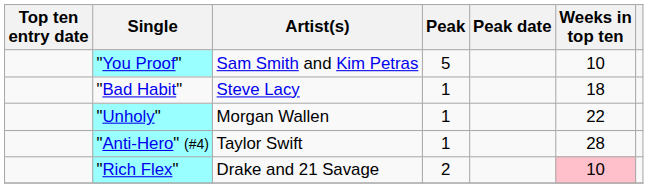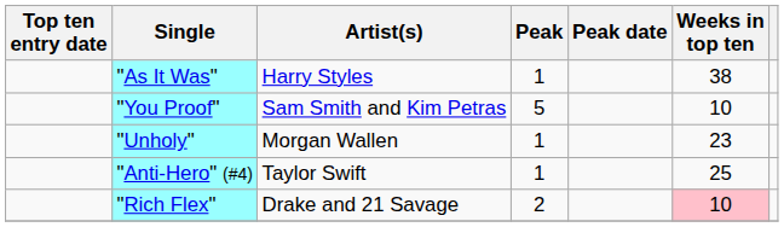 <table class="wikitable sortable">
 <tr>
 <th>Top ten<br>entry date</th>
 <th>Single</th>
 <th>Artist(s)</th>
 <th data-sort-type="number">Peak</th>
 <th>Peak date</th>
 <th data-sort-type="number">Weeks in<br>top ten</th>
 <th></th>
 </tr>
 <tr>
 <td></td>
+<td style= "background:#9ff;">"<a href='#'>As It Was</a>" </td>
+<td><a href='#'>Harry Styles</a></td>
+<td style="text-align:center;">1</td>
+<td></td>
+<td style="text-align:center;">38</td>
+<td style="text-align:center;"></td>
+</tr>
+<tr>
+<td></td>
 <td style= "background:#9ff;">"<a href='#'>You Proof</a>" </td>
 <td><a href='#'>Sam Smith</a> and <a href='#'>Kim Petras</a></td>
 <td style="text-align:center;">5</td>
 <td></td>
 <td style="text-align:center;">10</td>
 <td style="text-align:center;"></td>
 </tr>
 <tr>
 <td></td>
-<td>"<a href='#'>Bad Habit</a>"</td>
-<td><a href='#'>Steve Lacy</a></td>
-<td style="text-align:center;">1</td>
-<td></td>
-<td style="text-align:center;">18</td>
-<td style="text-align:center;"></td>
-</tr>
-<tr>
-<td></td>
 <td style= "background:#9ff;">"<a href='#'>Unholy</a>" </td>
 <td>Morgan Wallen</td>
 <td style="text-align:center;">1</td>
 <td></td>
-<td style="text-align:center;">22</td>
+<td style="text-align:center;">23</td>
 <td style="text-align:center;"></td>
 </tr>
 <tr>
 <td></td>
 <td style= "background:#9ff;">"<a href='#'>Anti-Hero</a>" <small>(#4)</small></td>
 <td>Taylor Swift</td>
 <td style="text-align:center;">1</td>
 <td></td>
-<td style="text-align:center;">28</td>
+<td style="text-align:center;">25</td>
 <td style="text-align:center;"></td>
 </tr>
 <tr>
 <td></td>
 <td style= "background:#9ff;">"<a href='#'>Rich Flex</a>" </td>
 <td>Drake and 21 Savage</td>
 <td style="text-align:center;">2</td>
 <td></td>
 <td style="background: pink; text-align:center;">10</td>
 <td style="text-align:center;"></td>
 </tr>
 <tr>
 </tr>
 </table>
